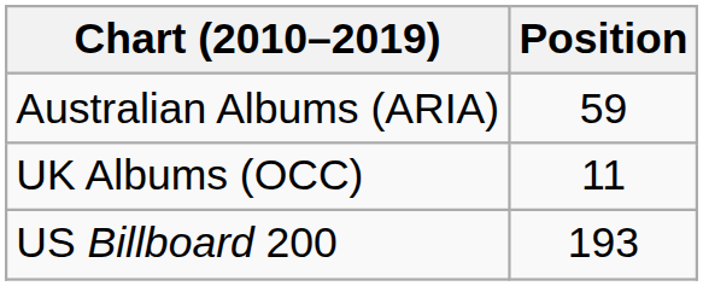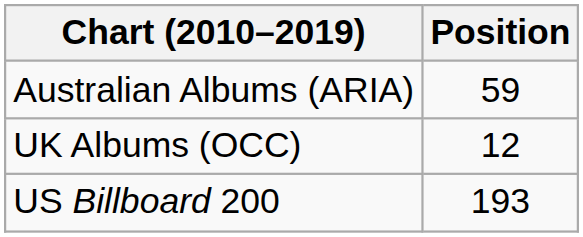 <table class="wikitable">
 <tr>
 <th scope="col">Chart (2010–2019)</th>
 <th scope="col">Position</th>
 </tr>
 <tr>
 <td>Australian Albums (ARIA)</td>
 <td style="text-align:center">59</td>
 </tr>
 <tr>
 <td>UK Albums (OCC)</td>
-<td style="text-align:center">11</td>
+<td style="text-align:center">12</td>
 </tr>
 <tr>
 <td>US <em>Billboard</em> 200</td>
 <td style="text-align:center">193</td>
 </tr>
 </table>
